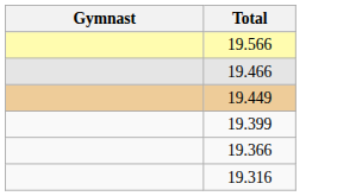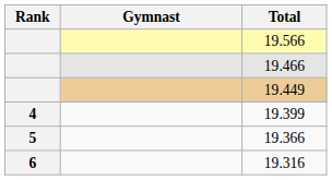 <table class="wikitable sortable" style="text-align:center; font-size:95%">
 <tr>
+<th scope="col" style="width:50px;">Rank</th>
 <th scope="col" style="width:180px;">Gymnast</th>
 <th scope="col" style="width:80px;">Total</th>
 </tr>
 <tr style="background:#fffcaf;">
+<th scope=row style="text-align:center"></th>
 <td style="text-align:left;"></td>
 <td>19.566</td>
 </tr>
 <tr style="background:#e5e5e5;">
+<th scope=row style="text-align:center"></th>
 <td style="text-align:left;"></td>
 <td>19.466</td>
 </tr>
 <tr style="background:#ec9;">
+<th scope=row style="text-align:center"></th>
 <td style="text-align:left;"></td>
 <td>19.449</td>
 </tr>
 <tr>
+<th scope=row style="text-align:center">4</th>
 <td style="text-align:left;"></td>
 <td>19.399</td>
 </tr>
 <tr>
+<th scope=row style="text-align:center">5</th>
 <td style="text-align:left;"></td>
 <td>19.366</td>
 </tr>
 <tr>
+<th scope=row style="text-align:center">6</th>
 <td style="text-align:left;"></td>
 <td>19.316</td>
 </tr>
 </table>
